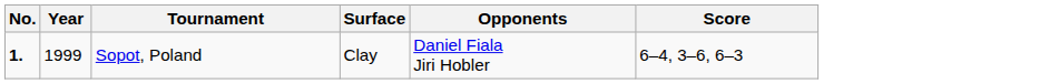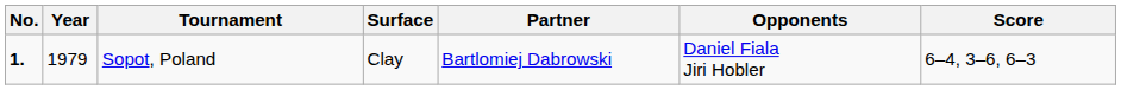 <table class="sortable wikitable" style=font-size:97%>
 <tr>
 <th style="width:20px" class="unsortable">No.</th>
 <th style="width:40px">Year</th>
 <th style="width:220px">Tournament</th>
 <th style="width:50px">Surface</th>
+<th style="width:200px">Partner</th>
 <th style="width:200px">Opponents</th>
 <th style="width:160px" class="unsortable">Score</th>
 </tr>
 <tr>
 <td><strong>1.</strong></td>
-<td>1999</td>
+<td>1979</td>
 <td><a href='#'>Sopot</a>, Poland</td>
 <td>Clay</td>
+<td> <a href='#'>Bartlomiej Dabrowski</a></td>
 <td> <a href='#'>Daniel Fiala</a><br> Jiri Hobler</td>
 <td>6–4, 3–6, 6–3</td>
 </tr>
 </table>
